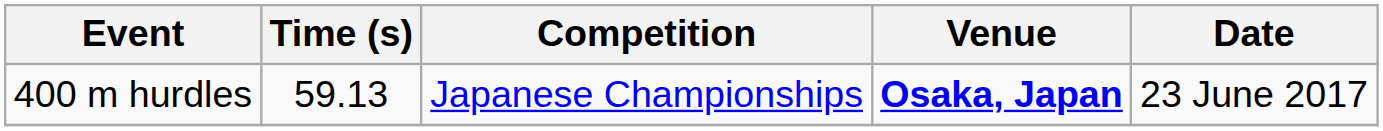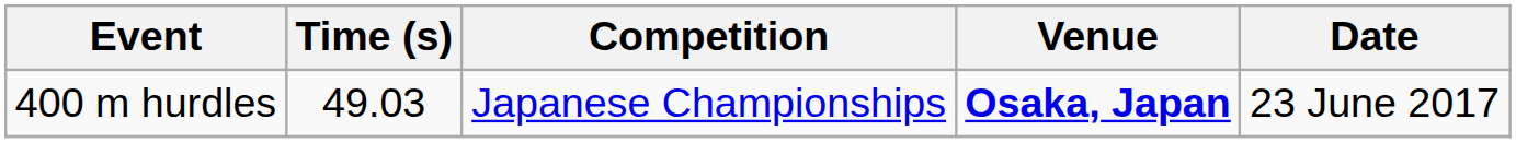 <table class="wikitable" style=text-align:center>
 <tr>
 <th>Event</th>
 <th>Time (s)</th>
 <th>Competition</th>
 <th>Venue</th>
 <th>Date</th>
 </tr>
 <tr>
 <td>400 m hurdles</td>
-<td>59.13</td>
+<td>49.03</td>
 <td><a href='#'>Japanese Championships</a></td>
 <td><strong><a href='#'>Osaka, Japan</a></strong></td>
 <td>23 June 2017</td>
 </tr>
 <tr>
 </tr>
 </table>
